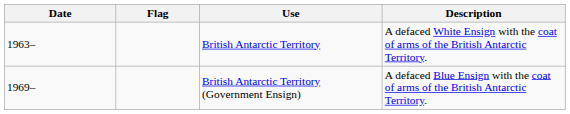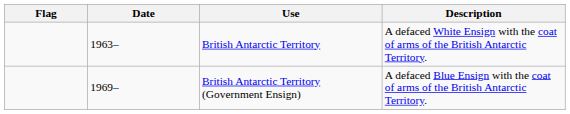 <table class="wikitable">
 <tr style="background:#efefef;">
+<th style="width:110px;">Flag</th>
 <th style="width:150px;">Date</th>
-<th style="width:110px;">Flag</th>
 <th style="width:250px;">Use</th>
 <th style="width:250px;">Description</th>
 </tr>
 <tr>
+<td></td>
 <td>1963–</td>
-<td></td>
 <td><a href='#'>British Antarctic Territory</a></td>
 <td>A defaced <a href='#'>White Ensign</a> with the <a href='#'>coat of arms of the British Antarctic Territory</a>.</td>
 </tr>
 <tr>
+<td></td>
 <td>1969–</td>
-<td></td>
 <td><a href='#'>British Antarctic Territory</a> (Government Ensign)</td>
 <td>A defaced <a href='#'>Blue Ensign</a> with the <a href='#'>coat of arms of the British Antarctic Territory</a>.</td>
 </tr>
 </table>
